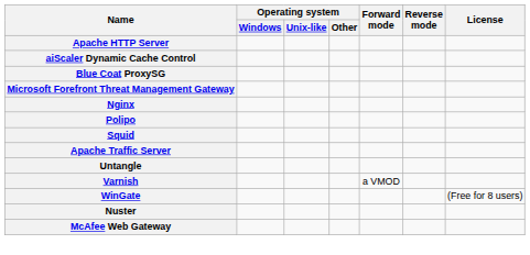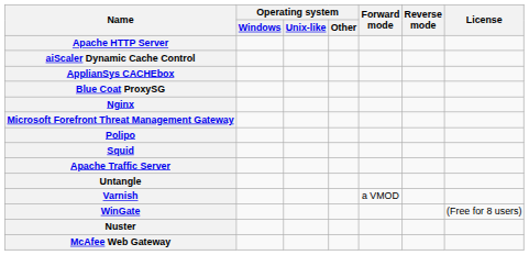 <table style="font-size: 85%; text-align: center; width: auto;" class="sortable wikitable">
 <tr>
 <th rowspan="2">Name</th>
 <th colspan="3">Operating system</th>
 <th rowspan="2">Forward<br>mode</th>
 <th rowspan="2">Reverse<br>mode</th>
 <th rowspan="2">License</th>
 </tr>
 <tr>
 <th><a href='#'>Windows</a></th>
 <th><a href='#'>Unix-like</a></th>
 <th>Other</th>
 </tr>
 <tr>
 <th scope="row"><a href='#'>Apache HTTP Server</a></th>
 <td></td>
 <td></td>
 <td></td>
 <td></td>
 <td></td>
 <td></td>
 </tr>
 <tr>
 <th scope="row"><a href='#'>aiScaler</a> Dynamic Cache Control</th>
 <td></td>
 <td></td>
 <td></td>
 <td></td>
 <td></td>
 <td></td>
 </tr>
 <tr>
+<th scope="row"><a href='#'>ApplianSys CACHEbox</a></th>
+<td></td>
+<td></td>
+<td></td>
+<td></td>
+<td></td>
+<td></td>
+</tr>
+<tr>
 <th scope="row"><a href='#'>Blue Coat</a> ProxySG</th>
 <td></td>
 <td></td>
 <td></td>
 <td></td>
 <td></td>
 <td></td>
 </tr>
 <tr>
-<th scope="row"><a href='#'>Microsoft Forefront Threat Management Gateway</a></th>
+<th scope="row"><a href='#'>Nginx</a></th>
 <td></td>
 <td></td>
 <td></td>
 <td></td>
 <td></td>
 <td></td>
 </tr>
 <tr>
-<th scope="row"><a href='#'>Nginx</a></th>
+<th scope="row"><a href='#'>Microsoft Forefront Threat Management Gateway</a></th>
 <td></td>
 <td></td>
 <td></td>
 <td></td>
 <td></td>
 <td></td>
 </tr>
 <tr>
 <th scope="row"><a href='#'>Polipo</a></th>
 <td></td>
 <td></td>
 <td></td>
 <td></td>
 <td></td>
 <td></td>
 </tr>
 <tr>
 <th scope="row"><a href='#'>Squid</a></th>
 <td></td>
 <td></td>
 <td></td>
 <td></td>
 <td></td>
 <td></td>
 </tr>
 <tr>
 <th scope="row"><a href='#'>Apache Traffic Server</a></th>
 <td></td>
 <td></td>
 <td></td>
 <td></td>
 <td></td>
 <td></td>
 </tr>
 <tr>
 <th scope="row">Untangle</th>
 <td></td>
 <td></td>
 <td></td>
 <td></td>
 <td></td>
 <td></td>
 </tr>
 <tr>
 <th scope="row"><a href='#'>Varnish</a></th>
 <td></td>
 <td></td>
 <td></td>
 <td> a VMOD</td>
 <td></td>
 <td></td>
 </tr>
 <tr>
 <th scope="row"><a href='#'>WinGate</a></th>
 <td></td>
 <td></td>
 <td></td>
 <td></td>
 <td></td>
 <td> (Free for 8 users)</td>
 </tr>
 <tr>
 <th scope="row">Nuster</th>
 <td></td>
 <td></td>
 <td></td>
 <td></td>
 <td></td>
 <td></td>
 </tr>
 <tr>
 <th><a href='#'>McAfee</a> Web Gateway</th>
 <td></td>
 <td></td>
 <td></td>
 <td></td>
 <td></td>
 <td></td>
 </tr>
 </table>
